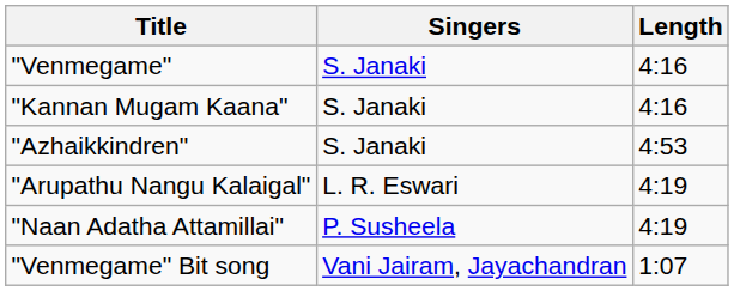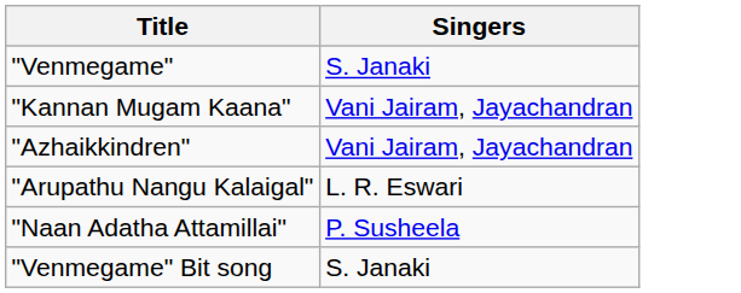 <table class="wikitable" style="font-size:95%;">
 <tr>
 <th>Title</th>
 <th>Singers</th>
-<th>Length</th>
 </tr>
 <tr>
 <td>"Venmegame"</td>
 <td><a href='#'>S. Janaki</a></td>
-<td>4:16</td>
 </tr>
 <tr>
 <td>"Kannan Mugam Kaana"</td>
-<td>S. Janaki</td>
-<td>4:16</td>
+<td><a href='#'>Vani Jairam</a>, <a href='#'>Jayachandran</a></td>
 </tr>
 <tr>
 <td>"Azhaikkindren"</td>
-<td>S. Janaki</td>
-<td>4:53</td>
+<td><a href='#'>Vani Jairam</a>, <a href='#'>Jayachandran</a></td>
 </tr>
 <tr>
 <td>"Arupathu Nangu Kalaigal"</td>
 <td>L. R. Eswari</td>
-<td>4:19</td>
 </tr>
 <tr>
 <td>"Naan Adatha Attamillai"</td>
 <td><a href='#'>P. Susheela</a></td>
-<td>4:19</td>
 </tr>
 <tr>
 <td>"Venmegame" Bit song</td>
-<td><a href='#'>Vani Jairam</a>, <a href='#'>Jayachandran</a></td>
-<td>1:07</td>
+<td>S. Janaki</td>
 </tr>
 </table>
